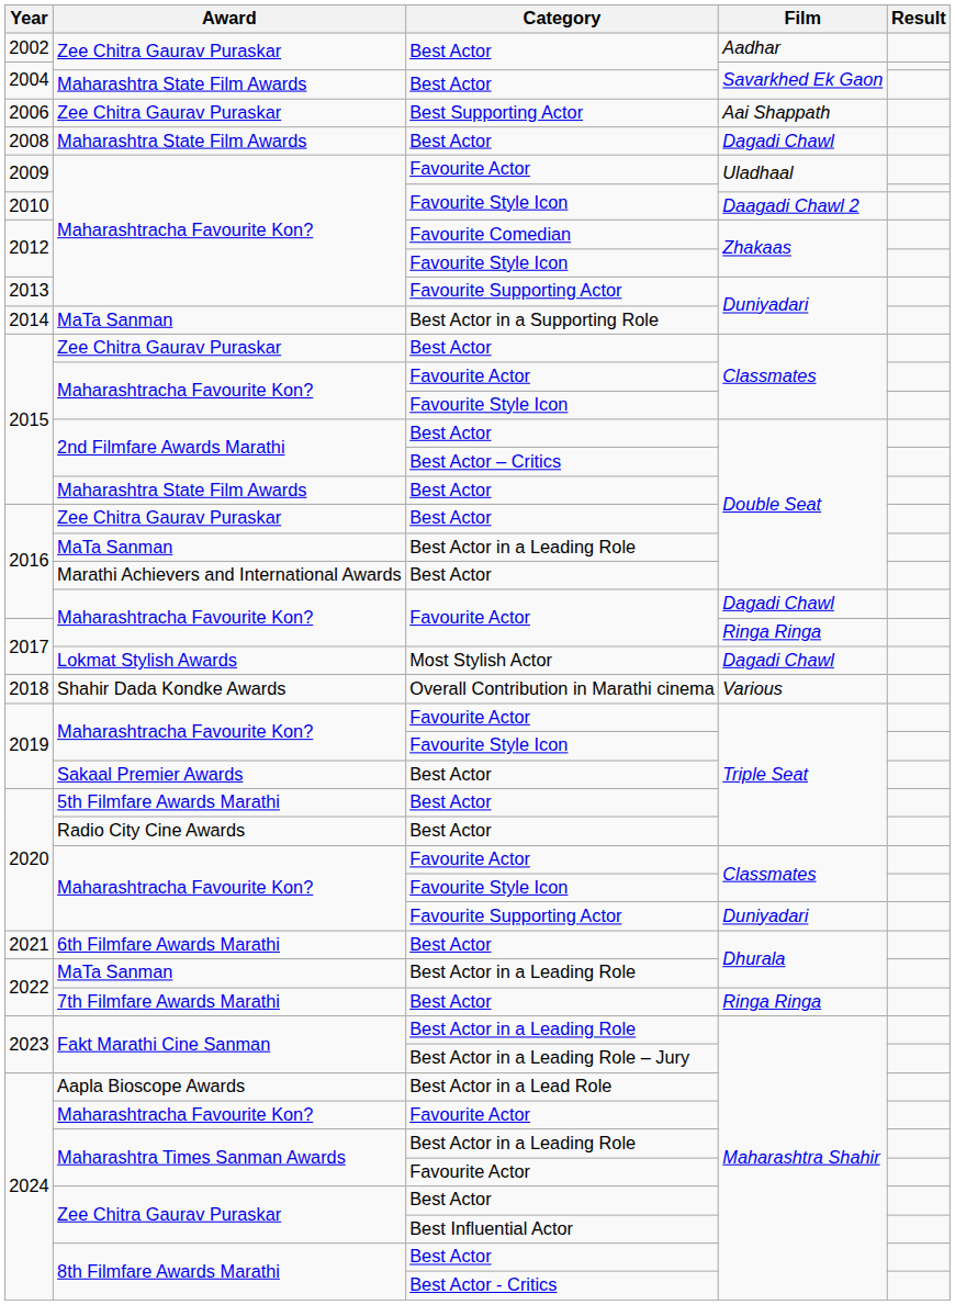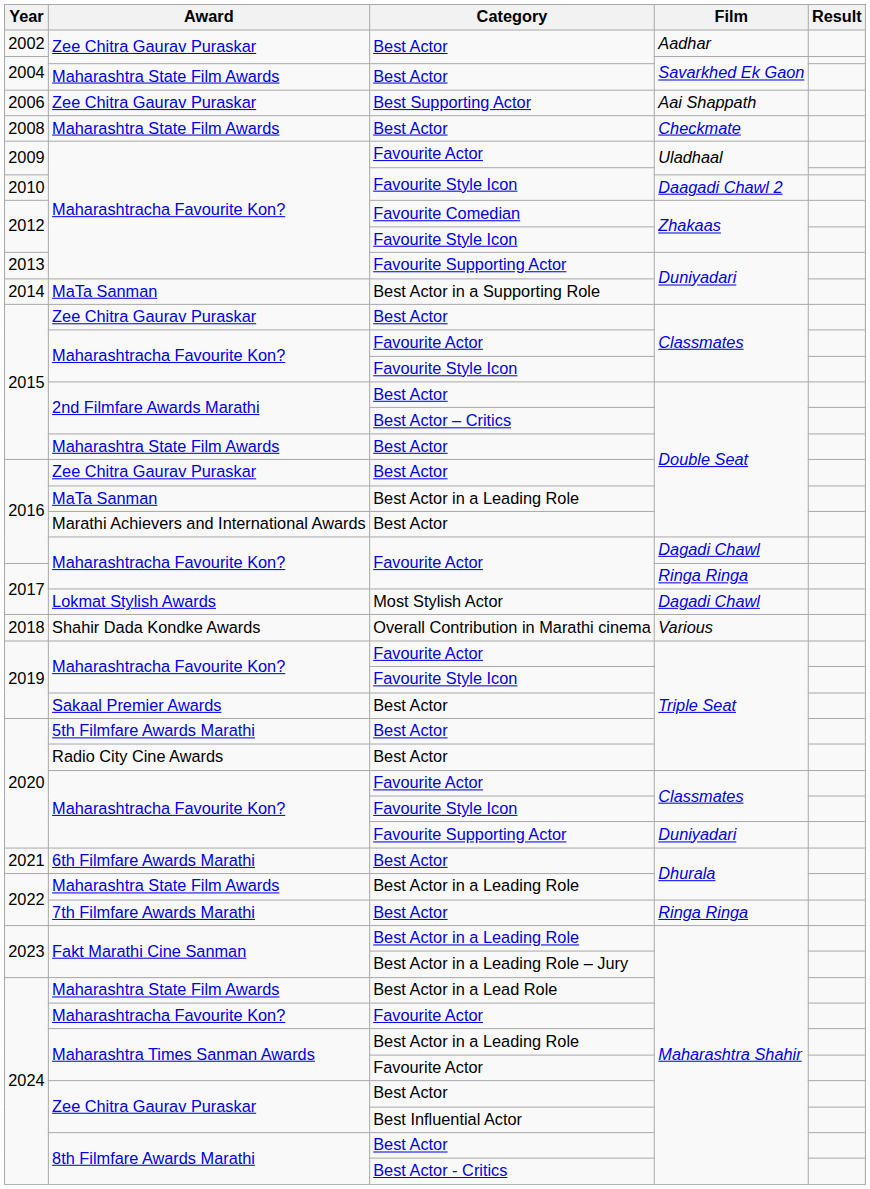 <table class="wikitable">
 <tr>
 <th>Year</th>
 <th>Award</th>
 <th>Category</th>
 <th>Film</th>
 <th>Result</th>
 </tr>
 <tr>
 <td>2002</td>
 <td rowspan="2"><a href='#'>Zee Chitra Gaurav Puraskar</a></td>
 <td rowspan="2"><a href='#'>Best Actor</a></td>
 <td><em>Aadhar</em></td>
 <td></td>
 </tr>
 <tr>
 <td rowspan="2">2004</td>
 <td rowspan="2"><em><a href='#'>Savarkhed Ek Gaon</a></em></td>
 <td></td>
 </tr>
 <tr>
 <td><a href='#'>Maharashtra State Film Awards</a></td>
 <td><a href='#'>Best Actor</a></td>
 <td></td>
 </tr>
 <tr>
 <td>2006</td>
 <td><a href='#'>Zee Chitra Gaurav Puraskar</a></td>
 <td><a href='#'>Best Supporting Actor</a></td>
 <td><em>Aai Shappath</em></td>
 <td></td>
 </tr>
 <tr>
 <td>2008</td>
 <td><a href='#'>Maharashtra State Film Awards</a></td>
 <td><a href='#'>Best Actor</a></td>
-<td><em><a href='#'>Dagadi Chawl</a></em></td>
+<td><em><a href='#'>Checkmate</a></em></td>
 <td></td>
 </tr>
 <tr>
 <td rowspan="2">2009</td>
 <td rowspan="6"><a href='#'>Maharashtracha Favourite Kon?</a></td>
 <td><a href='#'>Favourite Actor</a></td>
 <td rowspan="2"><em>Uladhaal</em></td>
 <td></td>
 </tr>
 <tr>
 <td rowspan="2"><a href='#'>Favourite Style Icon</a></td>
 <td></td>
 </tr>
 <tr>
 <td>2010</td>
 <td><em><a href='#'>Daagadi Chawl 2</a></em></td>
 <td></td>
 </tr>
 <tr>
 <td rowspan="2">2012</td>
 <td><a href='#'>Favourite Comedian</a></td>
 <td rowspan="2"><em><a href='#'>Zhakaas</a></em></td>
 <td></td>
 </tr>
 <tr>
 <td><a href='#'>Favourite Style Icon</a></td>
 <td></td>
 </tr>
 <tr>
 <td>2013</td>
 <td><a href='#'>Favourite Supporting Actor</a></td>
 <td rowspan="2"><em><a href='#'>Duniyadari</a></em></td>
 <td></td>
 </tr>
 <tr>
 <td>2014</td>
 <td><a href='#'>MaTa Sanman</a></td>
 <td>Best Actor in a Supporting Role</td>
 <td></td>
 </tr>
 <tr>
 <td rowspan="6">2015</td>
 <td><a href='#'>Zee Chitra Gaurav Puraskar</a></td>
 <td><a href='#'>Best Actor</a></td>
 <td rowspan="3"><em><a href='#'>Classmates</a></em></td>
 <td></td>
 </tr>
 <tr>
 <td rowspan="2"><a href='#'>Maharashtracha Favourite Kon?</a></td>
 <td><a href='#'>Favourite Actor</a></td>
 <td></td>
 </tr>
 <tr>
 <td><a href='#'>Favourite Style Icon</a></td>
 <td></td>
 </tr>
 <tr>
 <td rowspan="2"><a href='#'>2nd Filmfare Awards Marathi</a></td>
 <td><a href='#'>Best Actor</a></td>
 <td rowspan="6"><em><a href='#'>Double Seat</a></em></td>
 <td></td>
 </tr>
 <tr>
 <td><a href='#'>Best Actor – Critics</a></td>
 <td></td>
 </tr>
 <tr>
 <td><a href='#'>Maharashtra State Film Awards</a></td>
 <td><a href='#'>Best Actor</a></td>
 <td></td>
 </tr>
 <tr>
 <td rowspan="4">2016</td>
 <td><a href='#'>Zee Chitra Gaurav Puraskar</a></td>
 <td><a href='#'>Best Actor</a></td>
 <td></td>
 </tr>
 <tr>
 <td><a href='#'>MaTa Sanman</a></td>
 <td>Best Actor in a Leading Role</td>
 <td></td>
 </tr>
 <tr>
 <td>Marathi Achievers and International Awards</td>
 <td>Best Actor</td>
 <td></td>
 </tr>
 <tr>
 <td rowspan="2"><a href='#'>Maharashtracha Favourite Kon?</a></td>
 <td rowspan="2"><a href='#'>Favourite Actor</a></td>
 <td><em><a href='#'>Dagadi Chawl</a></em></td>
 <td></td>
 </tr>
 <tr>
 <td rowspan="2">2017</td>
 <td><em><a href='#'>Ringa Ringa</a></em></td>
 <td></td>
 </tr>
 <tr>
 <td><a href='#'>Lokmat Stylish Awards</a></td>
 <td>Most Stylish Actor</td>
 <td><em><a href='#'>Dagadi Chawl</a></em></td>
 <td></td>
 </tr>
 <tr>
 <td>2018</td>
 <td>Shahir Dada Kondke Awards</td>
 <td>Overall Contribution in Marathi cinema</td>
 <td><em>Various</em></td>
 <td></td>
 </tr>
 <tr>
 <td rowspan="3">2019</td>
 <td rowspan="2"><a href='#'>Maharashtracha Favourite Kon?</a></td>
 <td><a href='#'>Favourite Actor</a></td>
 <td rowspan="5"><em><a href='#'>Triple Seat</a></em></td>
 <td></td>
 </tr>
 <tr>
 <td><a href='#'>Favourite Style Icon</a></td>
 <td></td>
 </tr>
 <tr>
 <td><a href='#'>Sakaal Premier Awards</a></td>
 <td>Best Actor</td>
 <td></td>
 </tr>
 <tr>
 <td rowspan="5">2020</td>
 <td><a href='#'>5th Filmfare Awards Marathi</a></td>
 <td><a href='#'>Best Actor</a></td>
 <td></td>
 </tr>
 <tr>
 <td>Radio City Cine Awards</td>
 <td>Best Actor</td>
 <td></td>
 </tr>
 <tr>
 <td rowspan="3"><a href='#'>Maharashtracha Favourite Kon?</a></td>
 <td><a href='#'>Favourite Actor</a></td>
 <td rowspan="2"><em><a href='#'>Classmates</a></em></td>
 <td></td>
 </tr>
 <tr>
 <td><a href='#'>Favourite Style Icon</a></td>
 <td></td>
 </tr>
 <tr>
 <td><a href='#'>Favourite Supporting Actor</a></td>
 <td><em><a href='#'>Duniyadari</a></em></td>
 <td></td>
 </tr>
 <tr>
 <td>2021</td>
 <td><a href='#'>6th Filmfare Awards Marathi</a></td>
 <td><a href='#'>Best Actor</a></td>
 <td rowspan="2"><em><a href='#'>Dhurala</a></em></td>
 <td></td>
 </tr>
 <tr>
 <td rowspan="2">2022</td>
-<td><a href='#'>MaTa Sanman</a></td>
+<td><a href='#'>Maharashtra State Film Awards</a></td>
 <td>Best Actor in a Leading Role</td>
 <td></td>
 </tr>
 <tr>
 <td><a href='#'>7th Filmfare Awards Marathi</a></td>
 <td><a href='#'>Best Actor</a></td>
 <td><em><a href='#'>Ringa Ringa</a></em></td>
 <td></td>
 </tr>
 <tr>
 <td rowspan="2">2023</td>
 <td rowspan="2"><a href='#'>Fakt Marathi Cine Sanman</a></td>
 <td><a href='#'>Best Actor in a Leading Role</a></td>
 <td rowspan="10"><em><a href='#'>Maharashtra Shahir</a></em></td>
 <td></td>
 </tr>
 <tr>
 <td>Best Actor in a Leading Role – Jury</td>
 <td></td>
 </tr>
 <tr>
 <td rowspan="8">2024</td>
-<td>Aapla Bioscope Awards</td>
+<td><a href='#'>Maharashtra State Film Awards</a></td>
 <td>Best Actor in a Lead Role</td>
 <td></td>
 </tr>
 <tr>
 <td><a href='#'>Maharashtracha Favourite Kon?</a></td>
 <td><a href='#'>Favourite Actor</a></td>
 <td></td>
 </tr>
 <tr>
 <td rowspan="2"><a href='#'>Maharashtra Times Sanman Awards</a></td>
 <td>Best Actor in a Leading Role</td>
 <td></td>
 </tr>
 <tr>
 <td>Favourite Actor</td>
 <td></td>
 </tr>
 <tr>
 <td rowspan="2"><a href='#'>Zee Chitra Gaurav Puraskar</a></td>
 <td>Best Actor</td>
 <td></td>
 </tr>
 <tr>
 <td>Best Influential Actor</td>
 <td></td>
 </tr>
 <tr>
 <td rowspan="2"><a href='#'>8th Filmfare Awards Marathi</a></td>
 <td><a href='#'>Best Actor</a></td>
 <td></td>
 </tr>
 <tr>
 <td><a href='#'>Best Actor - Critics</a></td>
 <td></td>
 </tr>
 </table>
